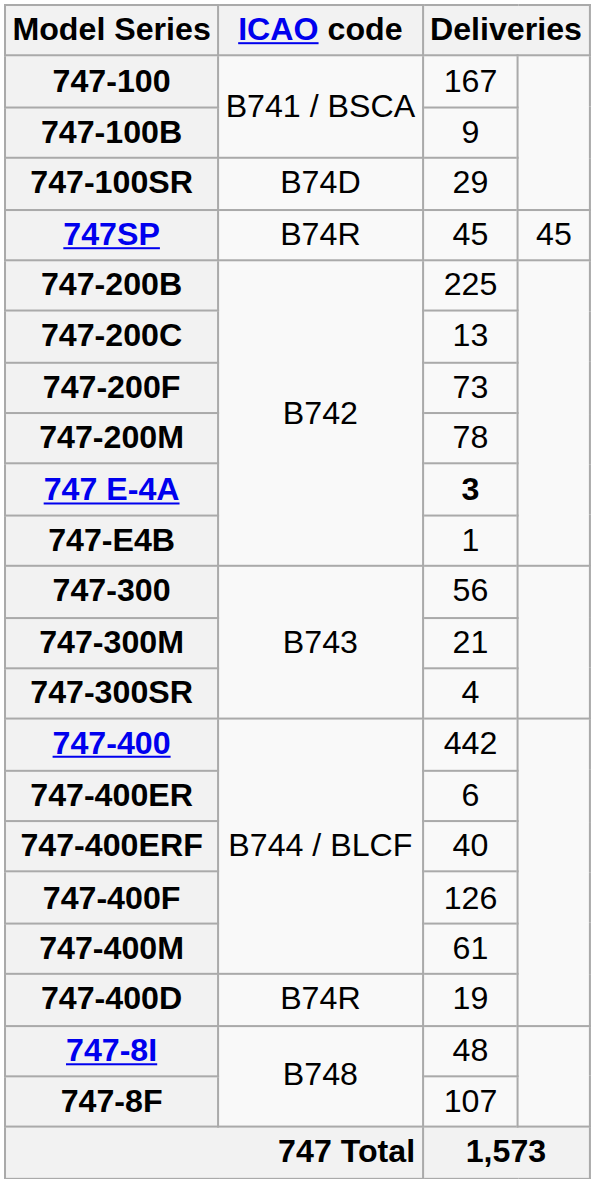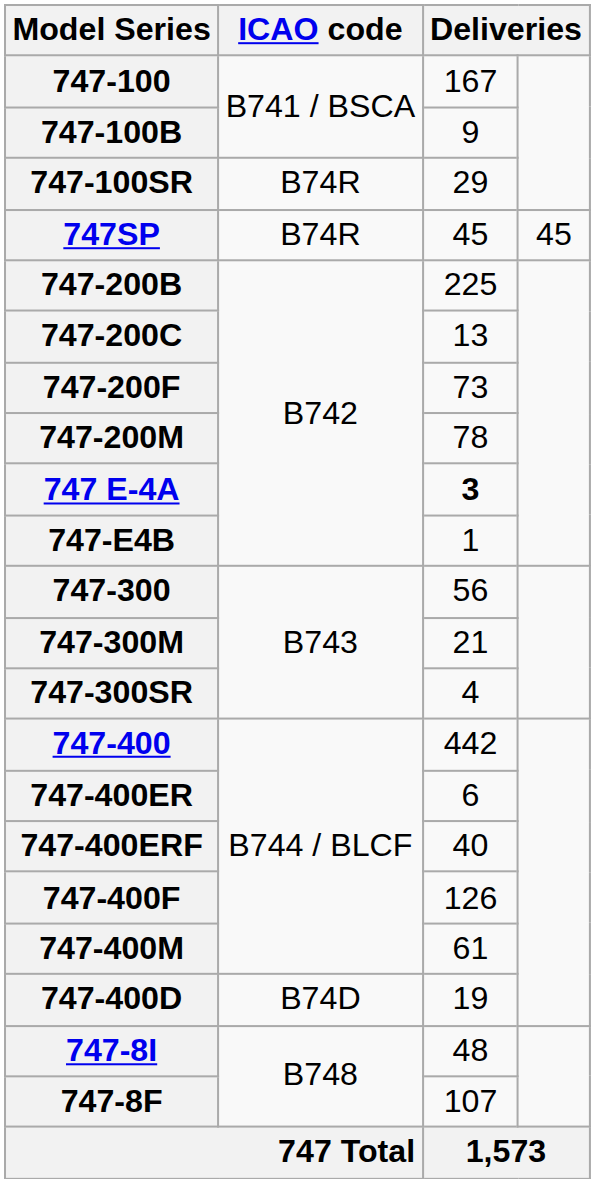 <table class="wikitable" style="text-align:center">
 <tr>
 <th>Model Series</th>
 <th><a href='#'>ICAO</a> code</th>
 <th colspan="2">Deliveries</th>
 </tr>
 <tr>
 <th>747-100</th>
 <td rowspan=2>B741 / BSCA</td>
 <td>167</td>
 <td rowspan=3></td>
 </tr>
 <tr>
 <th>747-100B</th>
 <td>9</td>
 </tr>
 <tr>
 <th>747-100SR</th>
-<td>B74D</td>
+<td>B74R</td>
 <td>29</td>
 </tr>
 <tr>
 <th><a href='#'>747SP</a></th>
 <td>B74R</td>
 <td>45</td>
 <td>45</td>
 </tr>
 <tr>
 <th>747-200B</th>
 <td rowspan=6>B742</td>
 <td>225</td>
 <td rowspan=6></td>
 </tr>
 <tr>
 <th>747-200C</th>
 <td>13</td>
 </tr>
 <tr>
 <th>747-200F</th>
 <td>73</td>
 </tr>
 <tr>
 <th>747-200M</th>
 <td>78</td>
 </tr>
 <tr>
 <th><a href='#'>747 E-4A</a></th>
 <td><strong>3</strong></td>
 </tr>
 <tr>
 <th>747-E4B</th>
 <td>1</td>
 </tr>
 <tr>
 <th>747-300</th>
 <td rowspan=3>B743</td>
 <td>56</td>
 <td rowspan=3></td>
 </tr>
 <tr>
 <th>747-300M</th>
 <td>21</td>
 </tr>
 <tr>
 <th>747-300SR</th>
 <td>4</td>
 </tr>
 <tr>
 <th><a href='#'>747-400</a></th>
 <td rowspan=5>B744 / BLCF</td>
 <td>442</td>
 <td rowspan=6></td>
 </tr>
 <tr>
 <th>747-400ER</th>
 <td>6</td>
 </tr>
 <tr>
 <th>747-400ERF</th>
 <td>40</td>
 </tr>
 <tr>
 <th>747-400F</th>
 <td>126</td>
 </tr>
 <tr>
 <th>747-400M</th>
 <td>61</td>
 </tr>
 <tr>
 <th>747-400D</th>
-<td>B74R</td>
+<td>B74D</td>
 <td>19</td>
 </tr>
 <tr>
 <th><a href='#'>747-8I</a></th>
 <td rowspan=2>B748</td>
 <td>48</td>
 <td rowspan=2></td>
 </tr>
 <tr>
 <th>747-8F</th>
 <td>107</td>
 </tr>
 <tr>
 <th colspan=2 style="text-align:right">747 Total</th>
 <th colspan="2">1,573</th>
 </tr>
 </table>
